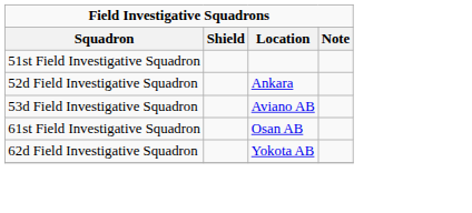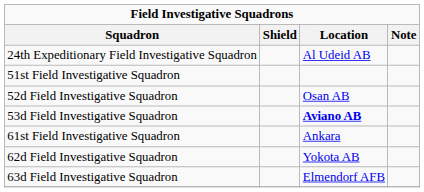 <table class="wikitable">
 <tr>
 <td colspan="4" align="center"><strong>Field Investigative Squadrons</strong></td>
 </tr>
 <tr>
 <th>Squadron</th>
 <th>Shield</th>
 <th>Location</th>
 <th>Note</th>
 </tr>
 <tr>
+<td>24th Expeditionary Field Investigative Squadron</td>
+<td></td>
+<td><a href='#'>Al Udeid AB</a></td>
+<td></td>
+</tr>
+<tr>
 <td>51st Field Investigative Squadron</td>
 <td></td>
 <td></td>
 <td></td>
 </tr>
 <tr>
 <td>52d Field Investigative Squadron</td>
 <td></td>
-<td><a href='#'>Ankara</a></td>
+<td><a href='#'>Osan AB</a></td>
 <td></td>
 </tr>
 <tr>
 <td>53d Field Investigative Squadron</td>
 <td></td>
-<td><a href='#'>Aviano AB</a></td>
+<td><strong><a href='#'>Aviano AB</a></strong></td>
 <td></td>
 </tr>
 <tr>
 <td>61st Field Investigative Squadron</td>
 <td></td>
-<td><a href='#'>Osan AB</a></td>
+<td><a href='#'>Ankara</a></td>
 <td></td>
 </tr>
 <tr>
 <td>62d Field Investigative Squadron</td>
 <td></td>
 <td><a href='#'>Yokota AB</a></td>
 <td></td>
 </tr>
 <tr>
+<td>63d Field Investigative Squadron</td>
+<td></td>
+<td><a href='#'>Elmendorf AFB</a></td>
+<td></td>
+</tr>
+<tr>
 </tr>
 </table>
